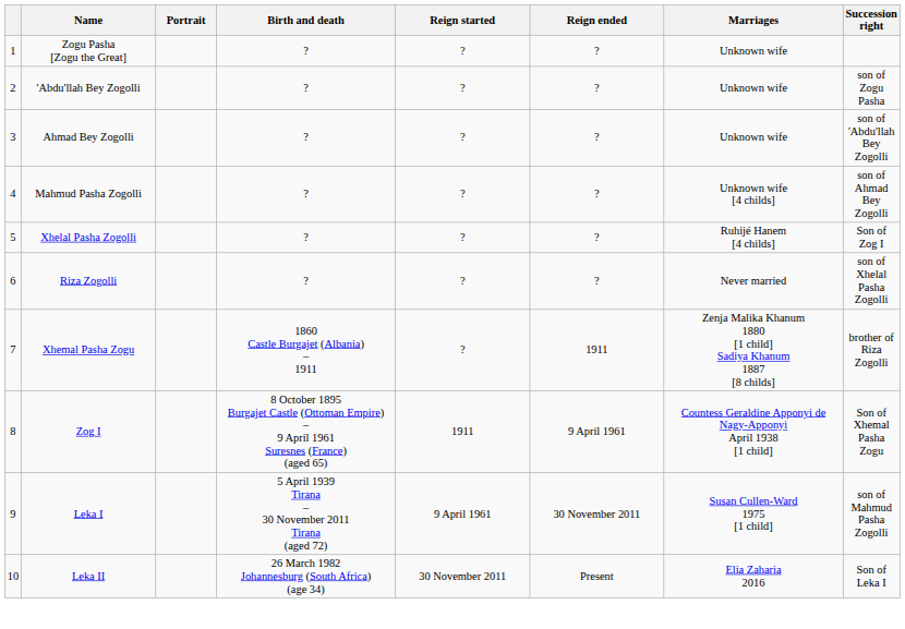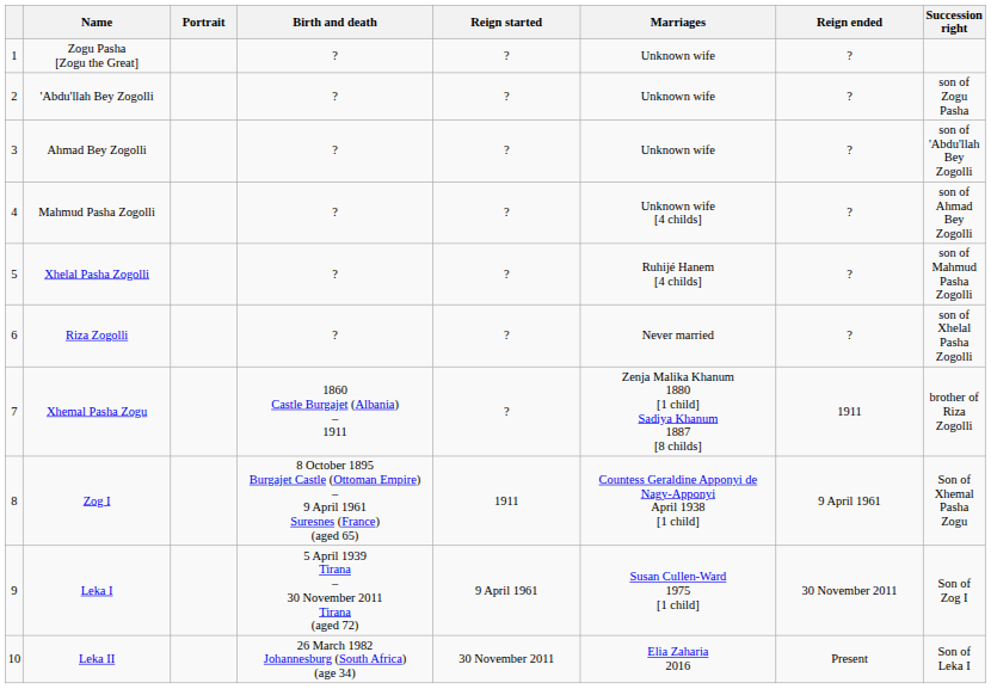 <table class="wikitable" style="text-align:center; width:100%">
 <tr>
 <th></th>
 <th width="15%">Name</th>
 <th width="105px">Portrait</th>
 <th width="20%">Birth and death</th>
 <th width="15%">Reign started</th>
+<th width="20%">Marriages</th>
 <th width="15%">Reign ended</th>
-<th width="20%">Marriages</th>
 <th width="15">Succession right</th>
 </tr>
 <tr>
 <td>1</td>
 <td>Zogu Pasha<br>[Zogu the Great]</td>
 <td></td>
 <td>?</td>
 <td>?</td>
+<td>Unknown wife</td>
 <td>?</td>
-<td>Unknown wife</td>
 <td></td>
 </tr>
 <tr>
 <td>2</td>
 <td>'Abdu'llah Bey Zogolli</td>
 <td></td>
 <td>?</td>
 <td>?</td>
+<td>Unknown wife</td>
 <td>?</td>
-<td>Unknown wife</td>
 <td>son of<br>Zogu Pasha</td>
 </tr>
 <tr>
 <td>3</td>
 <td>Ahmad Bey Zogolli</td>
 <td></td>
 <td>?</td>
 <td>?</td>
+<td>Unknown wife</td>
 <td>?</td>
-<td>Unknown wife</td>
 <td>son of<br>'Abdu'llah Bey Zogolli</td>
 </tr>
 <tr>
 <td>4</td>
 <td>Mahmud Pasha Zogolli</td>
 <td></td>
 <td>?</td>
 <td>?</td>
+<td>Unknown wife<br>[4 childs]</td>
 <td>?</td>
-<td>Unknown wife<br>[4 childs]</td>
 <td>son of Ahmad Bey Zogolli</td>
 </tr>
 <tr>
 <td>5</td>
 <td><a href='#'>Xhelal Pasha Zogolli</a></td>
 <td></td>
 <td>?</td>
 <td>?</td>
+<td>Ruhijé Hanem<br>[4 childs]</td>
 <td>?</td>
-<td>Ruhijé Hanem<br>[4 childs]</td>
-<td align="center">Son of<br>Zog I</td>
+<td>son of Mahmud Pasha Zogolli</td>
 </tr>
 <tr>
 <td>6</td>
 <td><a href='#'>Riza Zogolli</a></td>
 <td></td>
 <td>?</td>
 <td>?</td>
+<td>Never married</td>
 <td>?</td>
-<td>Never married</td>
 <td>son of Xhelal Pasha Zogolli</td>
 </tr>
 <tr>
 <td>7</td>
 <td><a href='#'>Xhemal Pasha Zogu</a></td>
 <td></td>
 <td>1860<br><a href='#'>Castle Burgajet</a> (<a href='#'>Albania</a>)<br>–<br>1911</td>
 <td>?</td>
+<td>Zenja Malika Khanum<br>1880<br>[1 child]<br><a href='#'>Sadiya Khanum</a><br>1887<br>[8 childs]</td>
 <td>1911</td>
-<td>Zenja Malika Khanum<br>1880<br>[1 child]<br><a href='#'>Sadiya Khanum</a><br>1887<br>[8 childs]</td>
 <td>brother of Riza Zogolli</td>
 </tr>
 <tr>
 <td align="center">8</td>
 <td align="center"><a href='#'>Zog I</a></td>
 <td align="center"></td>
 <td align="center">8 October 1895<br><a href='#'>Burgajet Castle</a> (<a href='#'>Ottoman Empire</a>)<br>–<br>9 April 1961<br><a href='#'>Suresnes</a> (<a href='#'>France</a>)<br>(aged 65)</td>
 <td align="center">1911</td>
+<td align="center"><a href='#'>Countess Geraldine Apponyi de Nagy-Apponyi</a><br>April 1938<br>[1 child]</td>
 <td align="center">9 April 1961</td>
-<td align="center"><a href='#'>Countess Geraldine Apponyi de Nagy-Apponyi</a><br>April 1938<br>[1 child]</td>
 <td align="center">Son of Xhemal Pasha Zogu</td>
 </tr>
 <tr>
 <td align="center">9</td>
 <td align="center"><a href='#'>Leka I</a></td>
 <td align="center"></td>
 <td align="center">5 April 1939<br><a href='#'>Tirana</a><br>–<br>30 November 2011<br><a href='#'>Tirana</a><br>(aged 72)</td>
 <td align="center">9 April 1961</td>
+<td align="center"><a href='#'>Susan Cullen-Ward</a><br>1975<br>[1 child]</td>
 <td align="center">30 November 2011</td>
-<td align="center"><a href='#'>Susan Cullen-Ward</a><br>1975<br>[1 child]</td>
-<td>son of Mahmud Pasha Zogolli</td>
+<td align="center">Son of<br>Zog I</td>
 </tr>
 <tr>
 <td align="center">10</td>
 <td align="center"><a href='#'>Leka II</a></td>
 <td align="center"></td>
 <td align="center">26 March 1982<br><a href='#'>Johannesburg</a> (<a href='#'>South Africa</a>)<br>(age 34)</td>
 <td align="center">30 November 2011</td>
+<td align="center"><a href='#'>Elia Zaharia</a><br>2016</td>
 <td align="center">Present</td>
-<td align="center"><a href='#'>Elia Zaharia</a><br>2016</td>
 <td align="center">Son of<br>Leka I</td>
 </tr>
 </table>
